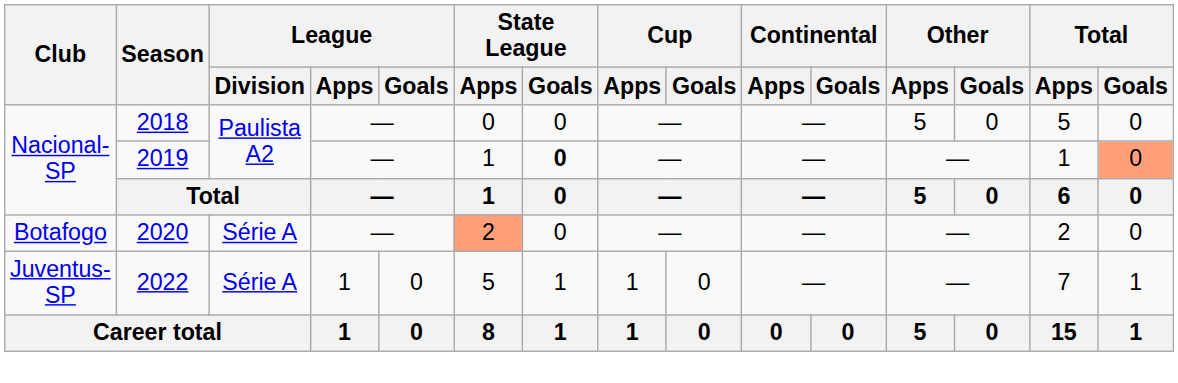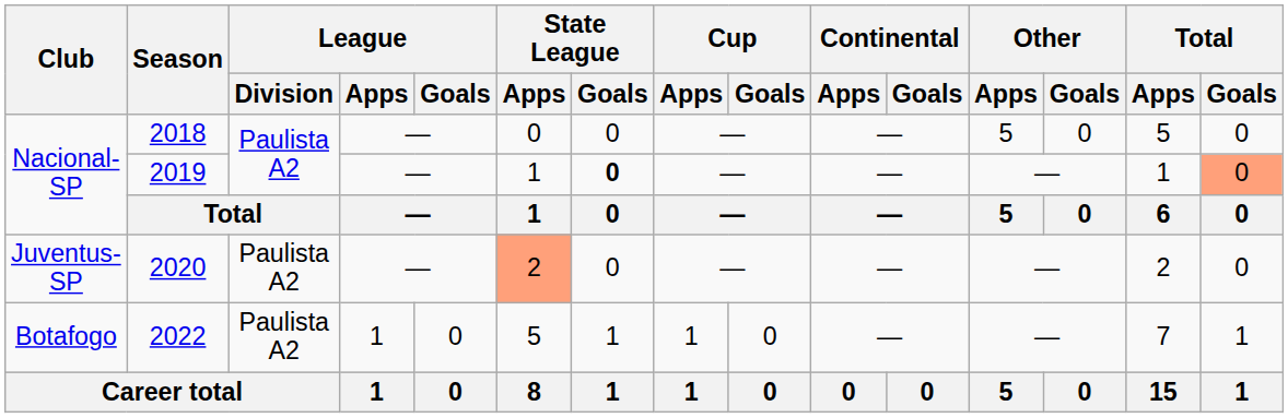 <table class="wikitable" style="text-align: center">
 <tr>
 <th rowspan="2">Club</th>
 <th rowspan="2">Season</th>
 <th colspan="3">League</th>
 <th colspan="2">State League</th>
 <th colspan="2">Cup</th>
 <th colspan="2">Continental</th>
 <th colspan="2">Other</th>
 <th colspan="2">Total</th>
 </tr>
 <tr>
 <th>Division</th>
 <th>Apps</th>
 <th>Goals</th>
 <th>Apps</th>
 <th>Goals</th>
 <th>Apps</th>
 <th>Goals</th>
 <th>Apps</th>
 <th>Goals</th>
 <th>Apps</th>
 <th>Goals</th>
 <th>Apps</th>
 <th>Goals</th>
 </tr>
 <tr>
 <td rowspan="3"><a href='#'>Nacional-SP</a></td>
 <td><a href='#'>2018</a></td>
 <td rowspan="2"><a href='#'>Paulista A2</a></td>
 <td colspan="2">—</td>
 <td>0</td>
 <td>0</td>
 <td colspan="2">—</td>
 <td colspan="2">—</td>
 <td>5</td>
 <td>0</td>
 <td>5</td>
 <td>0</td>
 </tr>
 <tr>
 <td><a href='#'>2019</a></td>
 <td colspan="2">—</td>
 <td>1</td>
 <td><strong>0</strong></td>
 <td colspan="2">—</td>
 <td colspan="2">—</td>
 <td colspan="2">—</td>
 <td>1</td>
 <td style="background: lightsalmon;">0</td>
 </tr>
 <tr>
 <th colspan="2">Total</th>
 <th colspan="2">—</th>
 <th>1</th>
 <th>0</th>
 <th colspan="2">—</th>
 <th colspan="2">—</th>
 <th>5</th>
 <th>0</th>
 <th>6</th>
 <th>0</th>
 </tr>
 <tr>
-<td><a href='#'>Botafogo</a></td>
+<td><a href='#'>Juventus-SP</a></td>
 <td><a href='#'>2020</a></td>
-<td><a href='#'>Série A</a></td>
+<td>Paulista A2</td>
 <td colspan="2">—</td>
 <td style="background: lightsalmon;">2</td>
 <td>0</td>
 <td colspan="2">—</td>
 <td colspan="2">—</td>
 <td colspan="2">—</td>
 <td>2</td>
 <td>0</td>
 </tr>
 <tr>
-<td><a href='#'>Juventus-SP</a></td>
+<td><a href='#'>Botafogo</a></td>
 <td><a href='#'>2022</a></td>
-<td><a href='#'>Série A</a></td>
+<td>Paulista A2</td>
 <td>1</td>
 <td>0</td>
 <td>5</td>
 <td>1</td>
 <td>1</td>
 <td>0</td>
 <td colspan="2">—</td>
 <td colspan="2">—</td>
 <td>7</td>
 <td>1</td>
 </tr>
 <tr>
 <th colspan="3"><strong>Career total</strong></th>
 <th>1</th>
 <th>0</th>
 <th>8</th>
 <th>1</th>
 <th>1</th>
 <th>0</th>
 <th>0</th>
 <th>0</th>
 <th>5</th>
 <th>0</th>
 <th>15</th>
 <th>1</th>
 </tr>
 </table>
